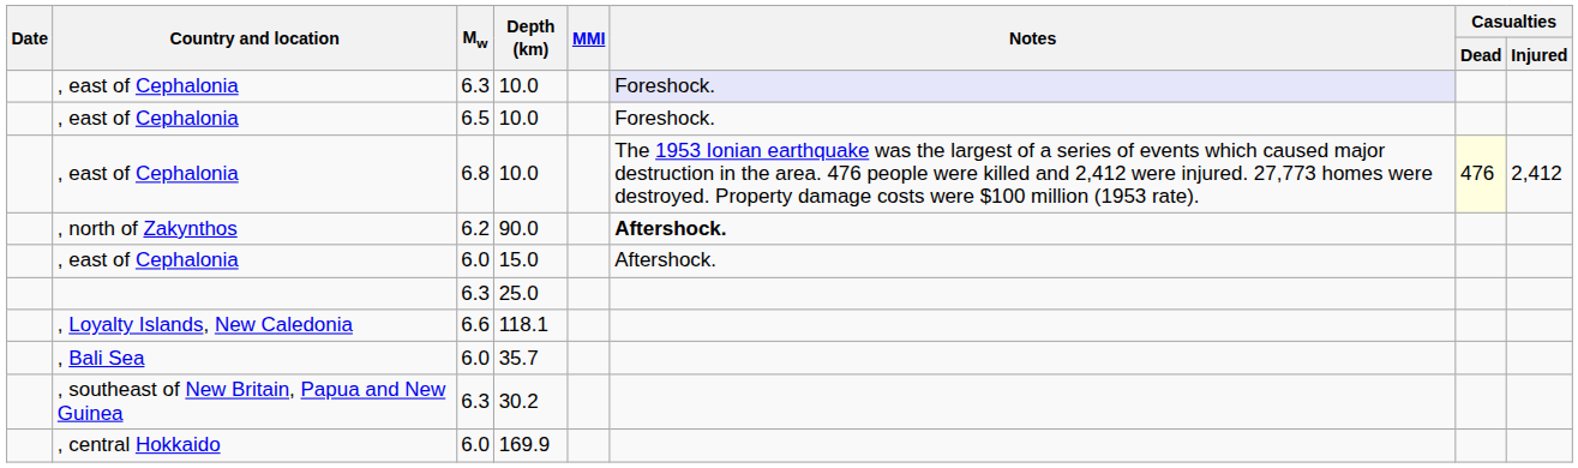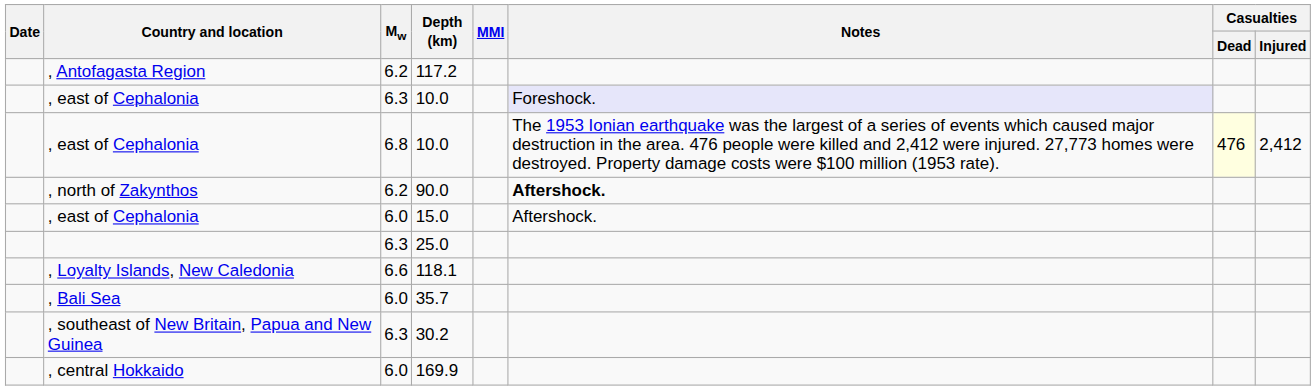 <table class="wikitable sortable sort-under" style="border:1px black; margin-left:1em;">
 <tr>
 <th rowspan="2"><small>Date</small></th>
 <th rowspan="2" style="width: 310px"><small>Country and location</small></th>
 <th rowspan="2"><small>M<sub>w</sub></small></th>
 <th rowspan="2"><small>Depth (km)</small></th>
 <th rowspan="2"><small><a href='#'>MMI</a></small></th>
 <th rowspan="2" class="unsortable"><small>Notes</small></th>
 <th colspan="2"><small>Casualties</small></th>
 </tr>
 <tr>
 <th><small>Dead</small></th>
 <th><small>Injured</small></th>
 </tr>
 <tr>
 <td></td>
-<td>, east of <a href='#'>Cephalonia</a></td>
-<td>6.3</td>
-<td>10.0</td>
+<td>, <a href='#'>Antofagasta Region</a></td>
+<td>6.2</td>
+<td>117.2</td>
 <td></td>
-<td style="background: lavender;">Foreshock.</td>
+<td></td>
 <td></td>
 <td></td>
 </tr>
 <tr>
 <td></td>
 <td>, east of <a href='#'>Cephalonia</a></td>
-<td>6.5</td>
+<td>6.3</td>
 <td>10.0</td>
 <td></td>
-<td>Foreshock.</td>
+<td style="background: lavender;">Foreshock.</td>
 <td></td>
 <td></td>
 </tr>
 <tr>
 <td></td>
 <td>, east of <a href='#'>Cephalonia</a></td>
 <td>6.8</td>
 <td>10.0</td>
 <td></td>
 <td>The <a href='#'>1953 Ionian earthquake</a> was the largest of a series of events which caused major destruction in the area. 476 people were killed and 2,412 were injured. 27,773 homes were destroyed. Property damage costs were $100 million (1953 rate).</td>
 <td style="background: lightyellow;">476</td>
 <td>2,412</td>
 </tr>
 <tr>
 <td></td>
 <td>, north of <a href='#'>Zakynthos</a></td>
 <td>6.2</td>
 <td>90.0</td>
 <td></td>
 <td><strong>Aftershock.</strong></td>
 <td></td>
 <td></td>
 </tr>
 <tr>
 <td></td>
 <td>, east of <a href='#'>Cephalonia</a></td>
 <td>6.0</td>
 <td>15.0</td>
 <td></td>
 <td>Aftershock.</td>
 <td></td>
 <td></td>
 </tr>
 <tr>
 <td></td>
 <td></td>
 <td>6.3</td>
 <td>25.0</td>
 <td></td>
 <td></td>
 <td></td>
 <td></td>
 </tr>
 <tr>
 <td></td>
 <td>, <a href='#'>Loyalty Islands</a>, <a href='#'>New Caledonia</a></td>
 <td>6.6</td>
 <td>118.1</td>
 <td></td>
 <td></td>
 <td></td>
 <td></td>
 </tr>
 <tr>
 <td></td>
 <td>, <a href='#'>Bali Sea</a></td>
 <td>6.0</td>
 <td>35.7</td>
 <td></td>
 <td></td>
 <td></td>
 <td></td>
 </tr>
 <tr>
 <td></td>
 <td>, southeast of <a href='#'>New Britain</a>, <a href='#'>Papua and New Guinea</a></td>
 <td>6.3</td>
 <td>30.2</td>
 <td></td>
 <td></td>
 <td></td>
 <td></td>
 </tr>
 <tr>
 <td></td>
 <td>, central <a href='#'>Hokkaido</a></td>
 <td>6.0</td>
 <td>169.9</td>
 <td></td>
 <td></td>
 <td></td>
 <td></td>
 </tr>
 </table>
